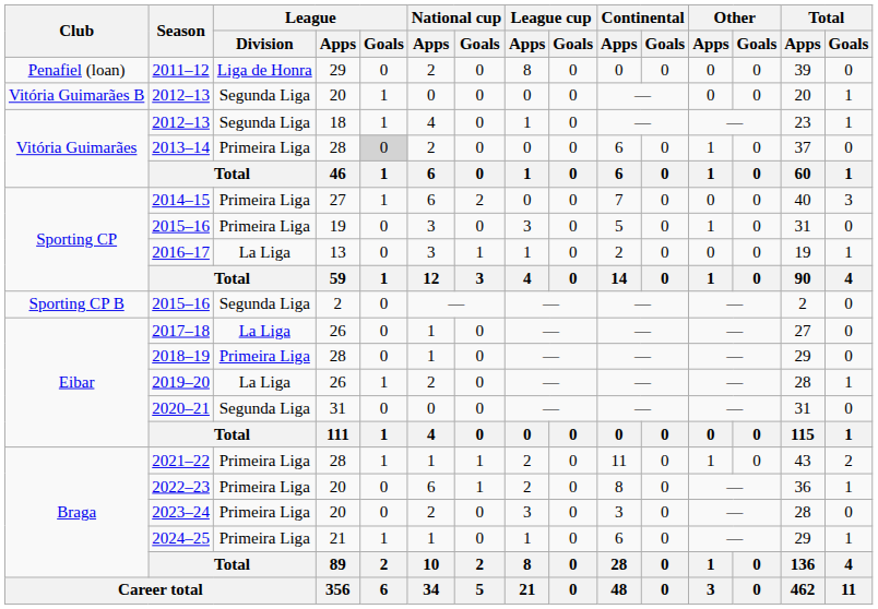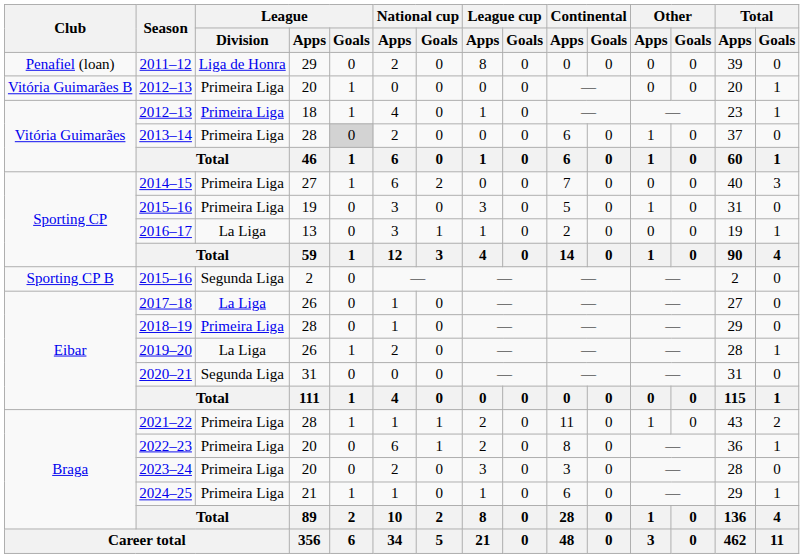 <table class="wikitable" style="text-align: center">
 <tr>
 <th rowspan="2">Club</th>
 <th rowspan="2">Season</th>
 <th colspan="3">League</th>
 <th colspan="2">National cup</th>
 <th colspan="2">League cup</th>
 <th colspan="2">Continental</th>
 <th colspan="2">Other</th>
 <th colspan="2">Total</th>
 </tr>
 <tr>
 <th>Division</th>
 <th>Apps</th>
 <th>Goals</th>
 <th>Apps</th>
 <th>Goals</th>
 <th>Apps</th>
 <th>Goals</th>
 <th>Apps</th>
 <th>Goals</th>
 <th>Apps</th>
 <th>Goals</th>
 <th>Apps</th>
 <th>Goals</th>
 </tr>
 <tr>
 <td><a href='#'>Penafiel</a> (loan)</td>
 <td><a href='#'>2011–12</a></td>
 <td><a href='#'>Liga de Honra</a></td>
 <td>29</td>
 <td>0</td>
 <td>2</td>
 <td>0</td>
 <td>8</td>
 <td>0</td>
 <td>0</td>
 <td>0</td>
 <td>0</td>
 <td>0</td>
 <td>39</td>
 <td>0</td>
 </tr>
 <tr>
 <td><a href='#'>Vitória Guimarães B</a></td>
 <td><a href='#'>2012–13</a></td>
-<td>Segunda Liga</td>
+<td>Primeira Liga</td>
 <td>20</td>
 <td>1</td>
 <td>0</td>
 <td>0</td>
 <td>0</td>
 <td>0</td>
 <td colspan="2">—</td>
 <td>0</td>
 <td>0</td>
 <td>20</td>
 <td>1</td>
 </tr>
 <tr>
 <td rowspan="3"><a href='#'>Vitória Guimarães</a></td>
 <td><a href='#'>2012–13</a></td>
-<td>Segunda Liga</td>
+<td><a href='#'>Primeira Liga</a></td>
 <td>18</td>
 <td>1</td>
 <td>4</td>
 <td>0</td>
 <td>1</td>
 <td>0</td>
 <td colspan="2">—</td>
 <td colspan="2">—</td>
 <td>23</td>
 <td>1</td>
 </tr>
 <tr>
 <td><a href='#'>2013–14</a></td>
 <td>Primeira Liga</td>
 <td>28</td>
 <td style="background: lightgrey;">0</td>
 <td>2</td>
 <td>0</td>
 <td>0</td>
 <td>0</td>
 <td>6</td>
 <td>0</td>
 <td>1</td>
 <td>0</td>
 <td>37</td>
 <td>0</td>
 </tr>
 <tr>
 <th colspan="2">Total</th>
 <th>46</th>
 <th>1</th>
 <th>6</th>
 <th>0</th>
 <th>1</th>
 <th>0</th>
 <th>6</th>
 <th>0</th>
 <th>1</th>
 <th>0</th>
 <th>60</th>
 <th>1</th>
 </tr>
 <tr>
 <td rowspan="4"><a href='#'>Sporting CP</a></td>
 <td><a href='#'>2014–15</a></td>
 <td>Primeira Liga</td>
 <td>27</td>
 <td>1</td>
 <td>6</td>
 <td>2</td>
 <td>0</td>
 <td>0</td>
 <td>7</td>
 <td>0</td>
 <td>0</td>
 <td>0</td>
 <td>40</td>
 <td>3</td>
 </tr>
 <tr>
 <td><a href='#'>2015–16</a></td>
 <td>Primeira Liga</td>
 <td>19</td>
 <td>0</td>
 <td>3</td>
 <td>0</td>
 <td>3</td>
 <td>0</td>
 <td>5</td>
 <td>0</td>
 <td>1</td>
 <td>0</td>
 <td>31</td>
 <td>0</td>
 </tr>
 <tr>
 <td><a href='#'>2016–17</a></td>
 <td>La Liga</td>
 <td>13</td>
 <td>0</td>
 <td>3</td>
 <td>1</td>
 <td>1</td>
 <td>0</td>
 <td>2</td>
 <td>0</td>
 <td>0</td>
 <td>0</td>
 <td>19</td>
 <td>1</td>
 </tr>
 <tr>
 <th colspan="2">Total</th>
 <th>59</th>
 <th>1</th>
 <th>12</th>
 <th>3</th>
 <th>4</th>
 <th>0</th>
 <th>14</th>
 <th>0</th>
 <th>1</th>
 <th>0</th>
 <th>90</th>
 <th>4</th>
 </tr>
 <tr>
 <td><a href='#'>Sporting CP B</a></td>
 <td><a href='#'>2015–16</a></td>
 <td>Segunda Liga</td>
 <td>2</td>
 <td>0</td>
 <td colspan="2">—</td>
 <td colspan="2">—</td>
 <td colspan="2">—</td>
 <td colspan="2">—</td>
 <td>2</td>
 <td>0</td>
 </tr>
 <tr>
 <td rowspan="5"><a href='#'>Eibar</a></td>
 <td><a href='#'>2017–18</a></td>
 <td><a href='#'>La Liga</a></td>
 <td>26</td>
 <td>0</td>
 <td>1</td>
 <td>0</td>
 <td colspan="2">—</td>
 <td colspan="2">—</td>
 <td colspan="2">—</td>
 <td>27</td>
 <td>0</td>
 </tr>
 <tr>
 <td><a href='#'>2018–19</a></td>
 <td><a href='#'>Primeira Liga</a></td>
 <td>28</td>
 <td>0</td>
 <td>1</td>
 <td>0</td>
 <td colspan="2">—</td>
 <td colspan="2">—</td>
 <td colspan="2">—</td>
 <td>29</td>
 <td>0</td>
 </tr>
 <tr>
 <td><a href='#'>2019–20</a></td>
 <td>La Liga</td>
 <td>26</td>
 <td>1</td>
 <td>2</td>
 <td>0</td>
 <td colspan="2">—</td>
 <td colspan="2">—</td>
 <td colspan="2">—</td>
 <td>28</td>
 <td>1</td>
 </tr>
 <tr>
 <td><a href='#'>2020–21</a></td>
 <td>Segunda Liga</td>
 <td>31</td>
 <td>0</td>
 <td>0</td>
 <td>0</td>
 <td colspan="2">—</td>
 <td colspan="2">—</td>
 <td colspan="2">—</td>
 <td>31</td>
 <td>0</td>
 </tr>
 <tr>
 <th colspan="2">Total</th>
 <th>111</th>
 <th>1</th>
 <th>4</th>
 <th>0</th>
 <th>0</th>
 <th>0</th>
 <th>0</th>
 <th>0</th>
 <th>0</th>
 <th>0</th>
 <th>115</th>
 <th>1</th>
 </tr>
 <tr>
 <td rowspan="5"><a href='#'>Braga</a></td>
 <td><a href='#'>2021–22</a></td>
 <td>Primeira Liga</td>
 <td>28</td>
 <td>1</td>
 <td>1</td>
 <td>1</td>
 <td>2</td>
 <td>0</td>
 <td>11</td>
 <td>0</td>
 <td>1</td>
 <td>0</td>
 <td>43</td>
 <td>2</td>
 </tr>
 <tr>
 <td><a href='#'>2022–23</a></td>
 <td>Primeira Liga</td>
 <td>20</td>
 <td>0</td>
 <td>6</td>
 <td>1</td>
 <td>2</td>
 <td>0</td>
 <td>8</td>
 <td>0</td>
 <td colspan="2">—</td>
 <td>36</td>
 <td>1</td>
 </tr>
 <tr>
 <td><a href='#'>2023–24</a></td>
 <td>Primeira Liga</td>
 <td>20</td>
 <td>0</td>
 <td>2</td>
 <td>0</td>
 <td>3</td>
 <td>0</td>
 <td>3</td>
 <td>0</td>
 <td colspan="2">—</td>
 <td>28</td>
 <td>0</td>
 </tr>
 <tr>
 <td><a href='#'>2024–25</a></td>
 <td>Primeira Liga</td>
 <td>21</td>
 <td>1</td>
 <td>1</td>
 <td>0</td>
 <td>1</td>
 <td>0</td>
 <td>6</td>
 <td>0</td>
 <td colspan="2">—</td>
 <td>29</td>
 <td>1</td>
 </tr>
 <tr>
 <th colspan="2">Total</th>
 <th>89</th>
 <th>2</th>
 <th>10</th>
 <th>2</th>
 <th>8</th>
 <th>0</th>
 <th>28</th>
 <th>0</th>
 <th>1</th>
 <th>0</th>
 <th>136</th>
 <th>4</th>
 </tr>
 <tr>
 <th colspan="3">Career total</th>
 <th>356</th>
 <th>6</th>
 <th>34</th>
 <th>5</th>
 <th>21</th>
 <th>0</th>
 <th>48</th>
 <th>0</th>
 <th>3</th>
 <th>0</th>
 <th>462</th>
 <th>11</th>
 </tr>
 </table>
